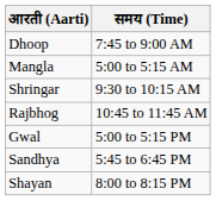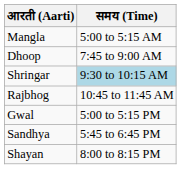 <table class="wikitable">
 <tr>
 <th>आरती (Aarti)</th>
 <th>समय (Time)</th>
 </tr>
 <tr>
+<td>Mangla</td>
+<td>5:00 to 5:15 AM</td>
+</tr>
+<tr>
 <td>Dhoop</td>
 <td>7:45 to 9:00 AM</td>
 </tr>
 <tr>
-<td>Mangla</td>
-<td>5:00 to 5:15 AM</td>
-</tr>
-<tr>
 <td>Shringar</td>
-<td>9:30 to 10:15 AM</td>
+<td style="background: lightblue;">9:30 to 10:15 AM</td>
 </tr>
 <tr>
 <td>Rajbhog</td>
 <td>10:45 to 11:45 AM</td>
 </tr>
 <tr>
 <td>Gwal</td>
 <td>5:00 to 5:15 PM</td>
 </tr>
 <tr>
 <td>Sandhya</td>
 <td>5:45 to 6:45 PM</td>
 </tr>
 <tr>
 <td>Shayan</td>
 <td>8:00 to 8:15 PM</td>
 </tr>
 </table>
